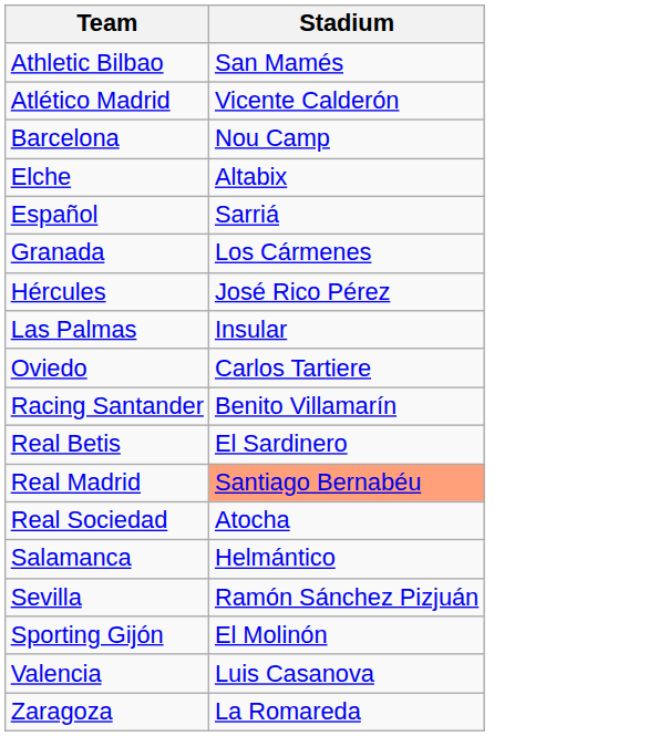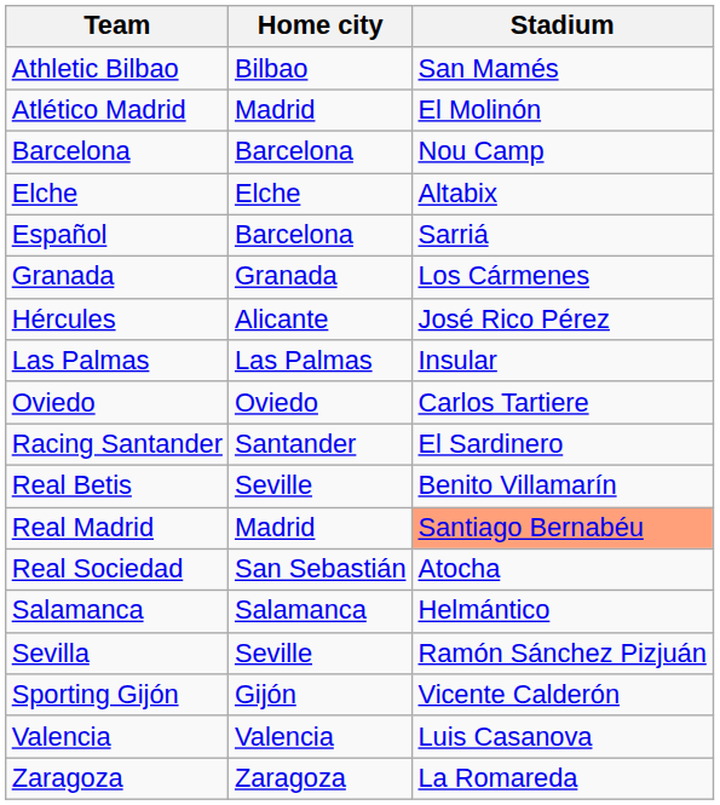 <table class="wikitable sortable" style="text-align: left;">
 <tr>
 <th>Team</th>
+<th>Home city</th>
 <th>Stadium</th>
 </tr>
 <tr>
 <td><a href='#'>Athletic Bilbao</a></td>
+<td><a href='#'>Bilbao</a></td>
 <td><a href='#'>San Mamés</a></td>
 </tr>
 <tr>
 <td><a href='#'>Atlético Madrid</a></td>
-<td><a href='#'>Vicente Calderón</a></td>
+<td><a href='#'>Madrid</a></td>
+<td><a href='#'>El Molinón</a></td>
 </tr>
 <tr>
+<td><a href='#'>Barcelona</a></td>
 <td><a href='#'>Barcelona</a></td>
 <td><a href='#'>Nou Camp</a></td>
 </tr>
 <tr>
 <td><a href='#'>Elche</a></td>
+<td><a href='#'>Elche</a></td>
 <td><a href='#'>Altabix</a></td>
 </tr>
 <tr>
 <td><a href='#'>Español</a></td>
+<td><a href='#'>Barcelona</a></td>
 <td><a href='#'>Sarriá</a></td>
 </tr>
 <tr>
+<td><a href='#'>Granada</a></td>
 <td><a href='#'>Granada</a></td>
 <td><a href='#'>Los Cármenes</a></td>
 </tr>
 <tr>
 <td><a href='#'>Hércules</a></td>
+<td><a href='#'>Alicante</a></td>
 <td><a href='#'>José Rico Pérez</a></td>
 </tr>
 <tr>
+<td><a href='#'>Las Palmas</a></td>
 <td><a href='#'>Las Palmas</a></td>
 <td><a href='#'>Insular</a></td>
 </tr>
 <tr>
 <td><a href='#'>Oviedo</a></td>
+<td><a href='#'>Oviedo</a></td>
 <td><a href='#'>Carlos Tartiere</a></td>
 </tr>
 <tr>
 <td><a href='#'>Racing Santander</a></td>
+<td><a href='#'>Santander</a></td>
+<td><a href='#'>El Sardinero</a></td>
+</tr>
+<tr>
+<td><a href='#'>Real Betis</a></td>
+<td><a href='#'>Seville</a></td>
 <td><a href='#'>Benito Villamarín</a></td>
 </tr>
 <tr>
-<td><a href='#'>Real Betis</a></td>
-<td><a href='#'>El Sardinero</a></td>
-</tr>
-<tr>
 <td><a href='#'>Real Madrid</a></td>
+<td><a href='#'>Madrid</a></td>
 <td style="background: lightsalmon;"><a href='#'>Santiago Bernabéu</a></td>
 </tr>
 <tr>
 <td><a href='#'>Real Sociedad</a></td>
+<td><a href='#'>San Sebastián</a></td>
 <td><a href='#'>Atocha</a></td>
 </tr>
 <tr>
+<td><a href='#'>Salamanca</a></td>
 <td><a href='#'>Salamanca</a></td>
 <td><a href='#'>Helmántico</a></td>
 </tr>
 <tr>
 <td><a href='#'>Sevilla</a></td>
+<td><a href='#'>Seville</a></td>
 <td><a href='#'>Ramón Sánchez Pizjuán</a></td>
 </tr>
 <tr>
 <td><a href='#'>Sporting Gijón</a></td>
-<td><a href='#'>El Molinón</a></td>
+<td><a href='#'>Gijón</a></td>
+<td><a href='#'>Vicente Calderón</a></td>
 </tr>
 <tr>
+<td><a href='#'>Valencia</a></td>
 <td><a href='#'>Valencia</a></td>
 <td><a href='#'>Luis Casanova</a></td>
 </tr>
 <tr>
 <td><a href='#'>Zaragoza</a></td>
+<td><a href='#'>Zaragoza</a></td>
 <td><a href='#'>La Romareda</a></td>
 </tr>
 </table>
